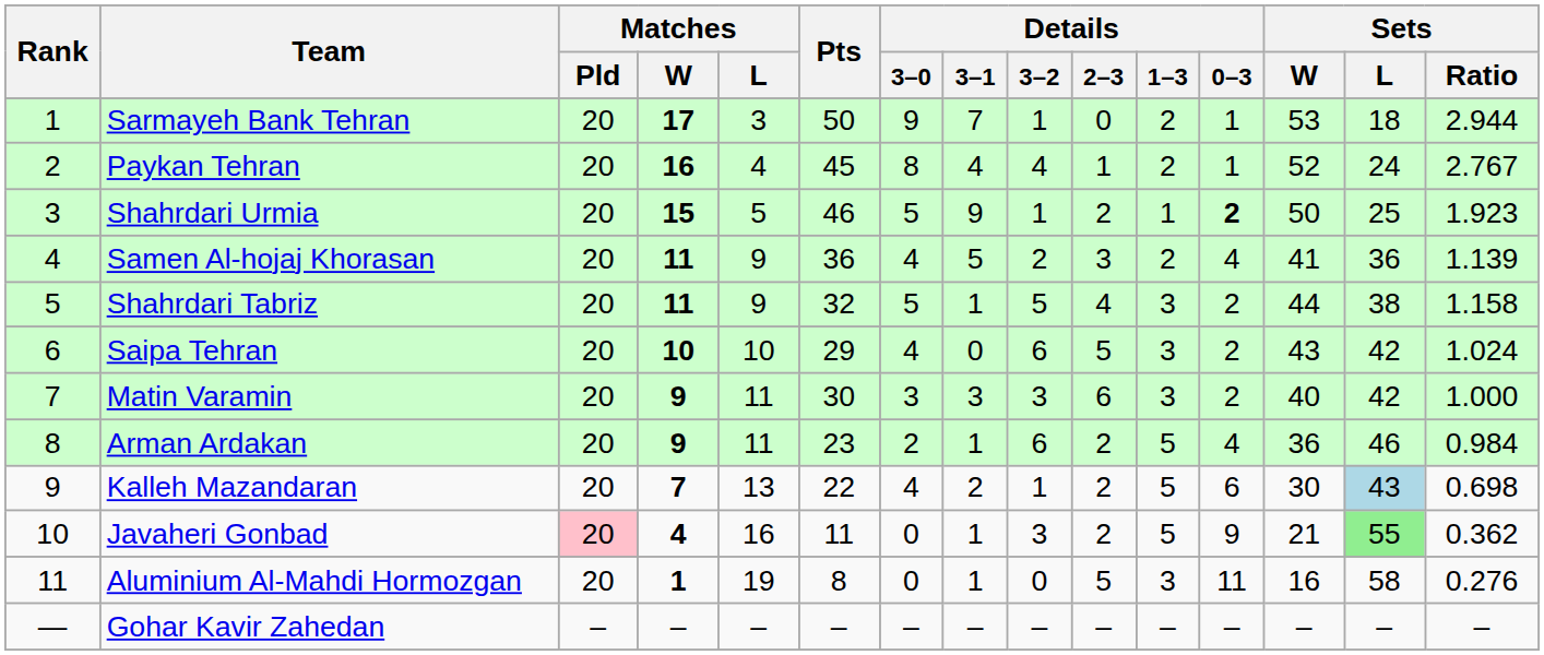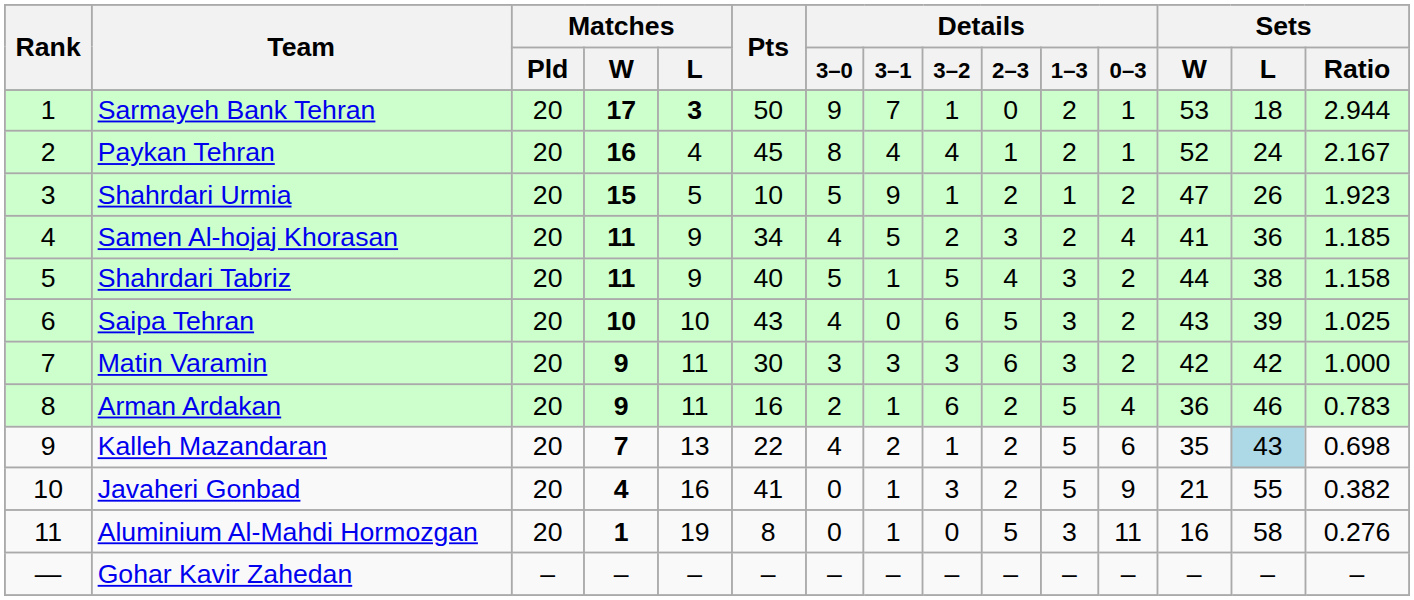 <table class="wikitable" style="text-align:center; font-size:90%">
 <tr>
 <th rowspan=2 width=40>Rank</th>
 <th rowspan=2 width=220>Team</th>
 <th colspan=3>Matches</th>
 <th rowspan=2 width=33>Pts</th>
 <th colspan=6>Details</th>
 <th colspan=3>Sets</th>
 </tr>
 <tr>
 <th width=33>Pld</th>
 <th width=33>W</th>
 <th width=33>L</th>
 <th width=25><small>3–0</small></th>
 <th width=25><small>3–1</small></th>
 <th width=25><small>3–2</small></th>
 <th width=25><small>2–3</small></th>
 <th width=25><small>1–3</small></th>
 <th width=25><small>0–3</small></th>
 <th width=33>W</th>
 <th width=33>L</th>
 <th width=50>Ratio</th>
 </tr>
 <tr bgcolor=ccffcc>
 <td>1</td>
 <td align="left"><a href='#'>Sarmayeh Bank Tehran</a></td>
 <td>20</td>
 <td><strong>17</strong></td>
-<td>3</td>
+<td><strong>3</strong></td>
 <td>50</td>
 <td>9</td>
 <td>7</td>
 <td>1</td>
 <td>0</td>
 <td>2</td>
 <td>1</td>
 <td>53</td>
 <td>18</td>
 <td>2.944</td>
 </tr>
 <tr bgcolor=ccffcc>
 <td>2</td>
 <td align="left"><a href='#'>Paykan Tehran</a></td>
 <td>20</td>
 <td><strong>16</strong></td>
 <td>4</td>
 <td>45</td>
 <td>8</td>
 <td>4</td>
 <td>4</td>
 <td>1</td>
 <td>2</td>
 <td>1</td>
 <td>52</td>
 <td>24</td>
-<td>2.767</td>
+<td>2.167</td>
 </tr>
 <tr bgcolor=ccffcc>
 <td>3</td>
 <td align="left"><a href='#'>Shahrdari Urmia</a></td>
 <td>20</td>
 <td><strong>15</strong></td>
 <td>5</td>
-<td>46</td>
+<td>10</td>
 <td>5</td>
 <td>9</td>
 <td>1</td>
 <td>2</td>
 <td>1</td>
-<td><strong>2</strong></td>
-<td>50</td>
-<td>25</td>
+<td>2</td>
+<td>47</td>
+<td>26</td>
 <td>1.923</td>
 </tr>
 <tr bgcolor=ccffcc>
 <td>4</td>
 <td align="left"><a href='#'>Samen Al-hojaj Khorasan</a></td>
 <td>20</td>
 <td><strong>11</strong></td>
 <td>9</td>
-<td>36</td>
+<td>34</td>
 <td>4</td>
 <td>5</td>
 <td>2</td>
 <td>3</td>
 <td>2</td>
 <td>4</td>
 <td>41</td>
 <td>36</td>
-<td>1.139</td>
+<td>1.185</td>
 </tr>
 <tr bgcolor=ccffcc>
 <td>5</td>
 <td align="left"><a href='#'>Shahrdari Tabriz</a></td>
 <td>20</td>
 <td><strong>11</strong></td>
 <td>9</td>
-<td>32</td>
+<td>40</td>
 <td>5</td>
 <td>1</td>
 <td>5</td>
 <td>4</td>
 <td>3</td>
 <td>2</td>
 <td>44</td>
 <td>38</td>
 <td>1.158</td>
 </tr>
 <tr bgcolor=ccffcc>
 <td>6</td>
 <td align="left"><a href='#'>Saipa Tehran</a></td>
 <td>20</td>
 <td><strong>10</strong></td>
 <td>10</td>
-<td>29</td>
+<td>43</td>
 <td>4</td>
 <td>0</td>
 <td>6</td>
 <td>5</td>
 <td>3</td>
 <td>2</td>
 <td>43</td>
-<td>42</td>
-<td>1.024</td>
+<td>39</td>
+<td>1.025</td>
 </tr>
 <tr bgcolor=ccffcc>
 <td>7</td>
 <td align="left"><a href='#'>Matin Varamin</a></td>
 <td>20</td>
 <td><strong>9</strong></td>
 <td>11</td>
 <td>30</td>
 <td>3</td>
 <td>3</td>
 <td>3</td>
 <td>6</td>
 <td>3</td>
 <td>2</td>
-<td>40</td>
+<td>42</td>
 <td>42</td>
 <td>1.000</td>
 </tr>
 <tr bgcolor=ccffcc>
 <td>8</td>
 <td align="left"><a href='#'>Arman Ardakan</a></td>
 <td>20</td>
 <td><strong>9</strong></td>
 <td>11</td>
-<td>23</td>
+<td>16</td>
 <td>2</td>
 <td>1</td>
 <td>6</td>
 <td>2</td>
 <td>5</td>
 <td>4</td>
 <td>36</td>
 <td>46</td>
-<td>0.984</td>
+<td>0.783</td>
 </tr>
 <tr>
 <td>9</td>
 <td align="left"><a href='#'>Kalleh Mazandaran</a></td>
 <td>20</td>
 <td><strong>7</strong></td>
 <td>13</td>
 <td>22</td>
 <td>4</td>
 <td>2</td>
 <td>1</td>
 <td>2</td>
 <td>5</td>
 <td>6</td>
-<td>30</td>
+<td>35</td>
 <td style="background: lightblue;">43</td>
 <td>0.698</td>
 </tr>
 <tr>
 <td>10</td>
 <td align="left"><a href='#'>Javaheri Gonbad</a></td>
-<td style="background: pink;">20</td>
+<td>20</td>
 <td><strong>4</strong></td>
 <td>16</td>
-<td>11</td>
+<td>41</td>
 <td>0</td>
 <td>1</td>
 <td>3</td>
 <td>2</td>
 <td>5</td>
 <td>9</td>
 <td>21</td>
-<td style="background: lightgreen;">55</td>
-<td>0.362</td>
+<td>55</td>
+<td>0.382</td>
 </tr>
 <tr>
 <td>11</td>
 <td align="left"><a href='#'>Aluminium Al-Mahdi Hormozgan</a></td>
 <td>20</td>
 <td><strong>1</strong></td>
 <td>19</td>
 <td>8</td>
 <td>0</td>
 <td>1</td>
 <td>0</td>
 <td>5</td>
 <td>3</td>
 <td>11</td>
 <td>16</td>
 <td>58</td>
 <td>0.276</td>
 </tr>
 <tr>
 <td>—</td>
 <td align="left"><a href='#'>Gohar Kavir Zahedan</a></td>
 <td>–</td>
 <td>–</td>
 <td>–</td>
 <td>–</td>
 <td>–</td>
 <td>–</td>
 <td>–</td>
 <td>–</td>
 <td>–</td>
 <td>–</td>
 <td>–</td>
 <td>–</td>
 <td>–</td>
 </tr>
 </table>
